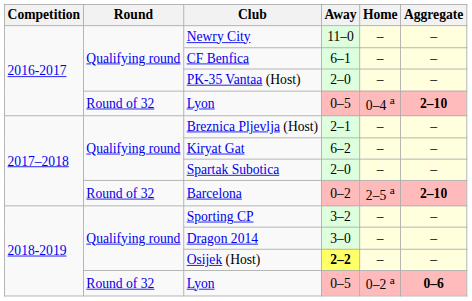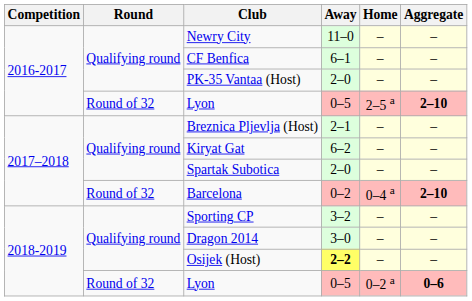 <table class="wikitable">
 <tr>
 <th>Competition</th>
 <th>Round</th>
 <th>Club</th>
 <th>Away</th>
 <th>Home</th>
 <th>Aggregate</th>
 </tr>
 <tr>
 <td rowspan="4"><a href='#'>2016-2017</a></td>
 <td rowspan="3"><a href='#'>Qualifying round</a></td>
 <td> <a href='#'>Newry City</a></td>
 <td bgcolor="#ddffdd" style="text-align:center;">11–0</td>
 <td bgcolor="#ffffdd" style="text-align:center;">–</td>
 <td bgcolor="#ffffdd" style="text-align:center;">–</td>
 </tr>
 <tr>
 <td> <a href='#'>CF Benfica</a></td>
 <td bgcolor="#ddffdd" style="text-align:center;">6–1</td>
 <td bgcolor="#ffffdd" style="text-align:center;">–</td>
 <td bgcolor="#ffffdd" style="text-align:center;">–</td>
 </tr>
 <tr>
 <td> <a href='#'>PK-35 Vantaa</a> (Host)</td>
 <td bgcolor="#ddffdd" style="text-align:center;">2–0</td>
 <td bgcolor="#ffffdd" style="text-align:center;">–</td>
 <td bgcolor="#ffffdd" style="text-align:center;">–</td>
 </tr>
 <tr>
 <td><a href='#'>Round of 32</a></td>
 <td> <a href='#'>Lyon</a></td>
 <td bgcolor="#ffbbbb" style="text-align:center;">0–5</td>
-<td bgcolor="#ffbbbb" style="text-align:center;">0–4 <sup>a</sup></td>
+<td bgcolor="#ffbbbb" style="text-align:center;">2–5 <sup>a</sup></td>
 <td bgcolor="#ffbbbb" style="text-align:center;"><strong>2–10</strong></td>
 </tr>
 <tr>
 <td rowspan="4"><a href='#'>2017–2018</a></td>
 <td rowspan="3"><a href='#'>Qualifying round</a></td>
 <td> <a href='#'>Breznica Pljevlja</a> (Host)</td>
 <td bgcolor="#ddffdd" style="text-align:center;">2–1</td>
 <td bgcolor="#ffffdd" style="text-align:center;">–</td>
 <td bgcolor="#ffffdd" style="text-align:center;">–</td>
 </tr>
 <tr>
 <td> <a href='#'>Kiryat Gat</a></td>
 <td bgcolor="#ddffdd" style="text-align:center;">6–2</td>
 <td bgcolor="#ffffdd" style="text-align:center;">–</td>
 <td bgcolor="#ffffdd" style="text-align:center;">–</td>
 </tr>
 <tr>
 <td> <a href='#'>Spartak Subotica</a></td>
 <td bgcolor="#ddffdd" style="text-align:center;">2–0</td>
 <td bgcolor="#ffffdd" style="text-align:center;">–</td>
 <td bgcolor="#ffffdd" style="text-align:center;">–</td>
 </tr>
 <tr>
 <td><a href='#'>Round of 32</a></td>
 <td> <a href='#'>Barcelona</a></td>
 <td bgcolor="#ffbbbb" style="text-align:center;">0–2</td>
-<td bgcolor="#ffbbbb" style="text-align:center;">2–5 <sup>a</sup></td>
+<td bgcolor="#ffbbbb" style="text-align:center;">0–4 <sup>a</sup></td>
 <td bgcolor="#ffbbbb" style="text-align:center;"><strong>2–10</strong></td>
 </tr>
 <tr>
 <td rowspan="4"><a href='#'>2018-2019</a></td>
 <td rowspan="3"><a href='#'>Qualifying round</a></td>
 <td> <a href='#'>Sporting CP</a></td>
 <td bgcolor="#ddffdd" style="text-align:center;">3–2</td>
 <td bgcolor="#ffffdd" style="text-align:center;">–</td>
 <td bgcolor="#ffffdd" style="text-align:center;">–</td>
 </tr>
 <tr>
 <td> <a href='#'>Dragon 2014</a></td>
 <td bgcolor="#ddffdd" style="text-align:center;">3–0</td>
 <td bgcolor="#ffffdd" style="text-align:center;">–</td>
 <td bgcolor="#ffffdd" style="text-align:center;">–</td>
 </tr>
 <tr>
 <td> <a href='#'>Osijek</a> (Host)</td>
 <td bgcolor="#ffff66" style="text-align:center;"><strong>2–2</strong></td>
 <td bgcolor="#ffffdd" style="text-align:center;">–</td>
 <td bgcolor="#ffffdd" style="text-align:center;">–</td>
 </tr>
 <tr>
 <td><a href='#'>Round of 32</a></td>
 <td> <a href='#'>Lyon</a></td>
 <td bgcolor="#ffbbbb" style="text-align:center;">0–5</td>
 <td bgcolor="#ffbbbb" style="text-align:center;">0–2 <sup>a</sup></td>
 <td bgcolor="#ffbbbb" style="text-align:center;"><strong>0–6</strong></td>
 </tr>
 </table>
